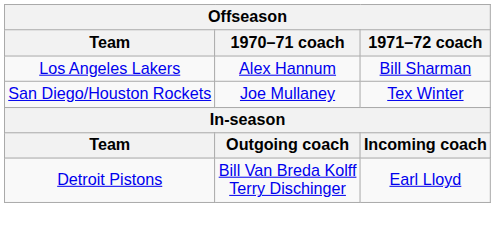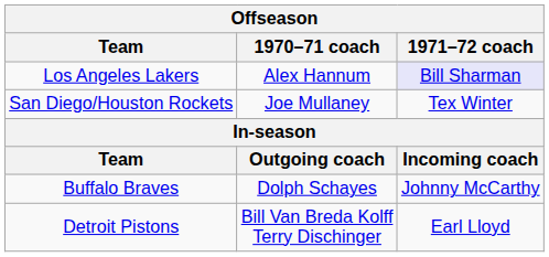 <table class="wikitable" border="1" style="text-align: center">
 <tr>
 <th colspan="3">Offseason</th>
 </tr>
 <tr>
 <th>Team</th>
 <th>1970–71 coach</th>
 <th>1971–72 coach</th>
 </tr>
 <tr>
 <td><a href='#'>Los Angeles Lakers</a></td>
 <td><a href='#'>Alex Hannum</a></td>
-<td><a href='#'>Bill Sharman</a></td>
+<td style="background: lavender;"><a href='#'>Bill Sharman</a></td>
 </tr>
 <tr>
 <td><a href='#'>San Diego/Houston Rockets</a></td>
 <td><a href='#'>Joe Mullaney</a></td>
 <td><a href='#'>Tex Winter</a></td>
 </tr>
 <tr>
 <th colspan="3">In-season</th>
 </tr>
 <tr>
 <th>Team</th>
 <th>Outgoing coach</th>
 <th>Incoming coach</th>
 </tr>
 <tr>
+<td><a href='#'>Buffalo Braves</a></td>
+<td><a href='#'>Dolph Schayes</a></td>
+<td><a href='#'>Johnny McCarthy</a></td>
+</tr>
+<tr>
 <td><a href='#'>Detroit Pistons</a></td>
 <td><a href='#'>Bill Van Breda Kolff</a><br><a href='#'>Terry Dischinger</a></td>
 <td><a href='#'>Earl Lloyd</a></td>
 </tr>
 </table>
